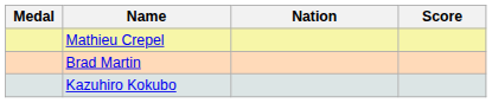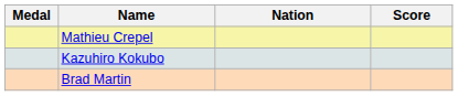 <table class=wikitable style="border:1px solid #AAAAAA;font-size:90%">
 <tr bgcolor="#E4E4E4">
 <th width=50>Medal</th>
 <th width=160>Name</th>
 <th width=160>Nation</th>
 <th width=80>Score</th>
 </tr>
 <tr bgcolor="#F7F6A8">
 <td align="center"></td>
 <td><a href='#'>Mathieu Crepel</a></td>
 <td></td>
 <td align="center"></td>
 </tr>
+<tr bgcolor="#DCE5E5">
+<td align="center"></td>
+<td><a href='#'>Kazuhiro Kokubo</a></td>
+<td></td>
+<td align="center"></td>
+</tr>
 <tr bgcolor="#FFDAB9">
 <td align="center"></td>
 <td><a href='#'>Brad Martin</a></td>
 <td></td>
 <td align="center"></td>
 </tr>
-<tr bgcolor="#DCE5E5">
-<td align="center"></td>
-<td><a href='#'>Kazuhiro Kokubo</a></td>
-<td></td>
-<td align="center"></td>
-</tr>
 </table>
